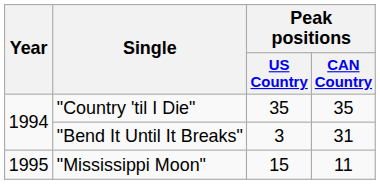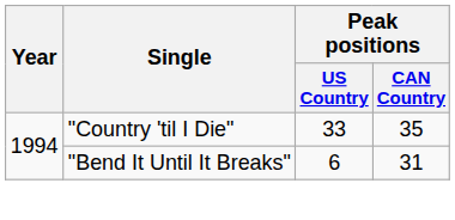 <table class="wikitable" style="text-align:center;">
 <tr>
 <th rowspan="2">Year</th>
 <th rowspan="2">Single</th>
 <th colspan="2">Peak positions</th>
 </tr>
 <tr style="font-size:smaller;">
 <th width="50"><a href='#'>US Country</a></th>
 <th width="50"><a href='#'>CAN Country</a></th>
 </tr>
 <tr>
 <td rowspan="2">1994</td>
 <td align="left">"Country 'til I Die"</td>
-<td>35</td>
+<td>33</td>
 <td>35</td>
 </tr>
 <tr>
 <td align="left">"Bend It Until It Breaks"</td>
-<td>3</td>
+<td>6</td>
 <td>31</td>
 </tr>
-<tr>
-<td>1995</td>
-<td align="left">"Mississippi Moon"</td>
-<td>15</td>
-<td>11</td>
-</tr>
 </table>
